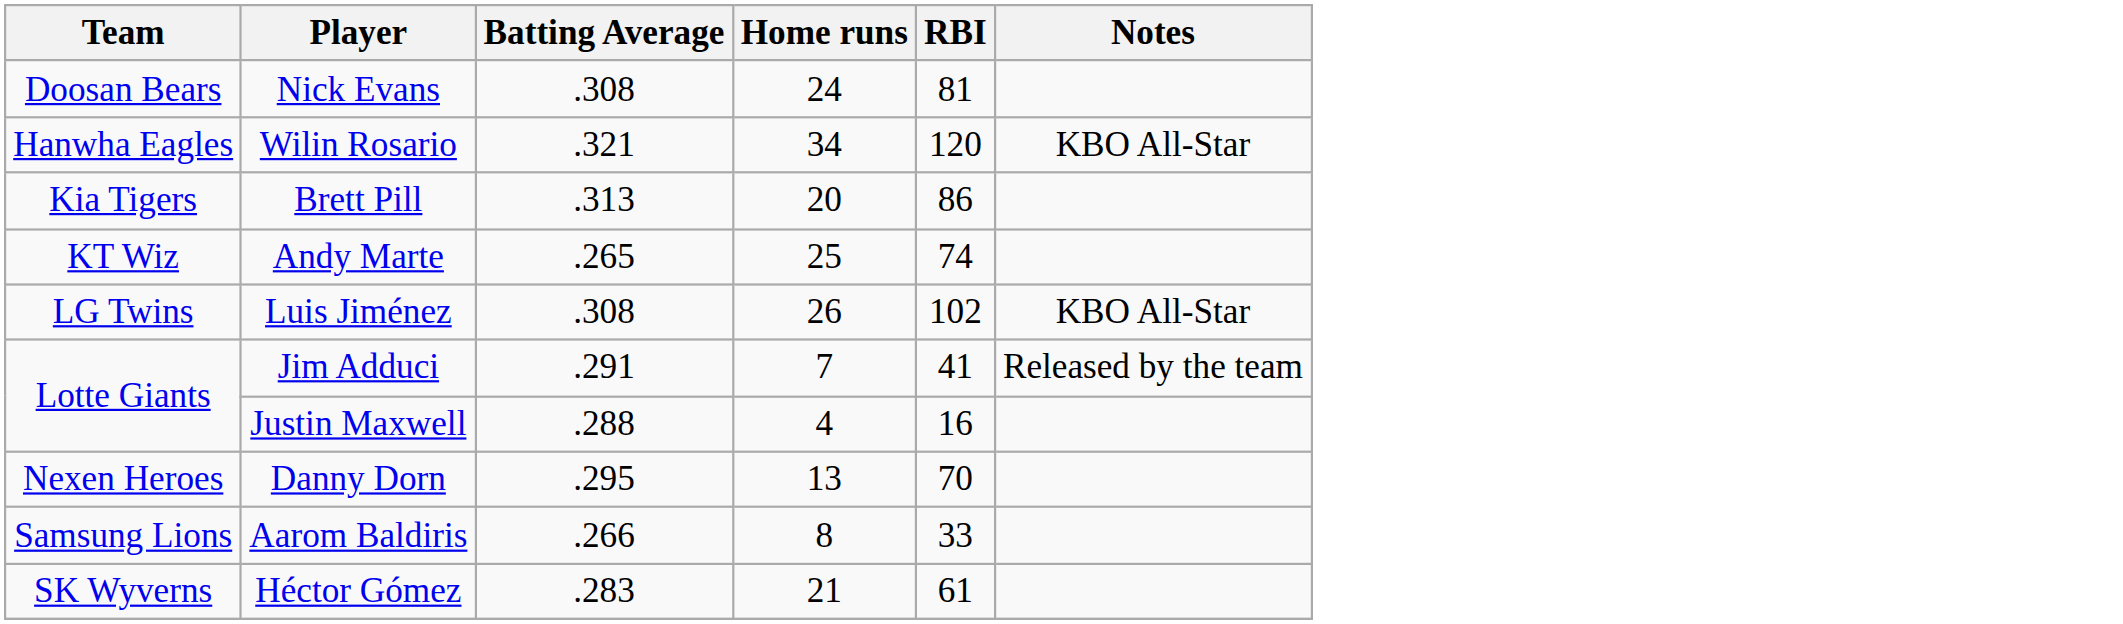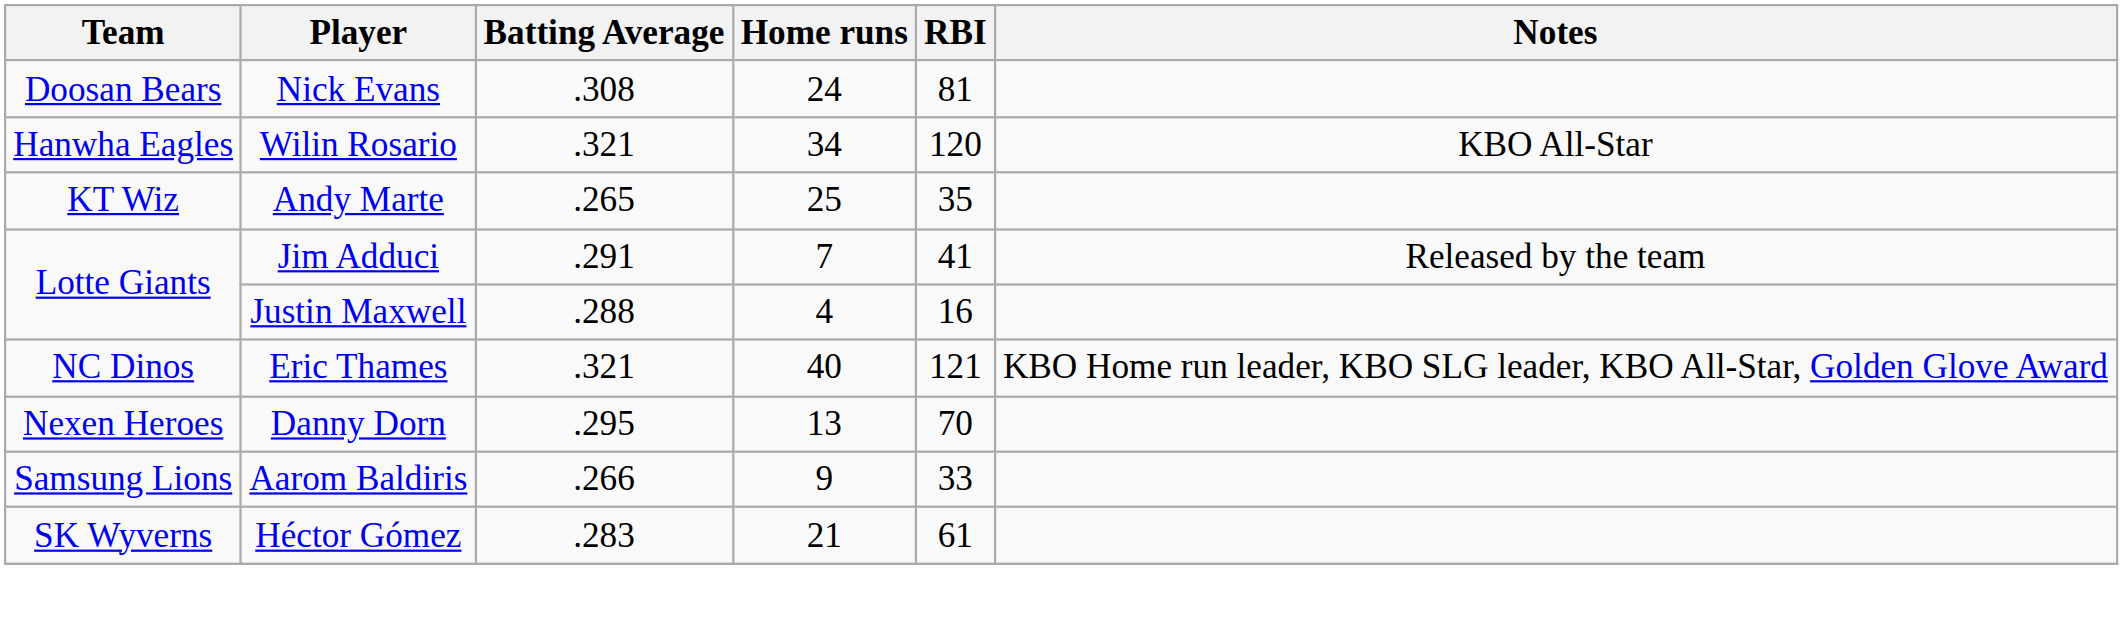 <table class="wikitable sortable" style="text-align:center;">
 <tr>
 <th>Team</th>
 <th>Player</th>
 <th>Batting Average</th>
 <th>Home runs</th>
 <th>RBI</th>
 <th>Notes</th>
 </tr>
 <tr>
 <td><a href='#'>Doosan Bears</a></td>
 <td><a href='#'>Nick Evans</a></td>
 <td>.308</td>
 <td>24</td>
 <td>81</td>
 <td></td>
 </tr>
 <tr>
 <td><a href='#'>Hanwha Eagles</a></td>
 <td><a href='#'>Wilin Rosario</a></td>
 <td>.321</td>
 <td>34</td>
 <td>120</td>
 <td>KBO All-Star</td>
 </tr>
 <tr>
-<td><a href='#'>Kia Tigers</a></td>
-<td><a href='#'>Brett Pill</a></td>
-<td>.313</td>
-<td>20</td>
-<td>86</td>
-<td></td>
-</tr>
-<tr>
 <td><a href='#'>KT Wiz</a></td>
 <td><a href='#'>Andy Marte</a></td>
 <td>.265</td>
 <td>25</td>
-<td>74</td>
+<td>35</td>
 <td></td>
-</tr>
-<tr>
-<td><a href='#'>LG Twins</a></td>
-<td><a href='#'>Luis Jiménez</a></td>
-<td>.308</td>
-<td>26</td>
-<td>102</td>
-<td>KBO All-Star</td>
 </tr>
 <tr>
 <td rowspan = 2><a href='#'>Lotte Giants</a></td>
 <td><a href='#'>Jim Adduci</a></td>
 <td>.291</td>
 <td>7</td>
 <td>41</td>
 <td>Released by the team</td>
 </tr>
 <tr>
 <td><a href='#'>Justin Maxwell</a></td>
 <td>.288</td>
 <td>4</td>
 <td>16</td>
 <td></td>
 </tr>
 <tr>
+<td><a href='#'>NC Dinos</a></td>
+<td><a href='#'>Eric Thames</a></td>
+<td>.321</td>
+<td>40</td>
+<td>121</td>
+<td>KBO Home run leader, KBO SLG leader, KBO All-Star, <a href='#'>Golden Glove Award</a></td>
+</tr>
+<tr>
 <td><a href='#'>Nexen Heroes</a></td>
 <td><a href='#'>Danny Dorn</a></td>
 <td>.295</td>
 <td>13</td>
 <td>70</td>
 <td></td>
 </tr>
 <tr>
 <td><a href='#'>Samsung Lions</a></td>
 <td><a href='#'>Aarom Baldiris</a></td>
 <td>.266</td>
-<td>8</td>
+<td>9</td>
 <td>33</td>
 <td></td>
 </tr>
 <tr>
 <td><a href='#'>SK Wyverns</a></td>
 <td><a href='#'>Héctor Gómez</a></td>
 <td>.283</td>
 <td>21</td>
 <td>61</td>
 <td></td>
 </tr>
 <tr>
 </tr>
 </table>
